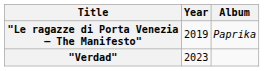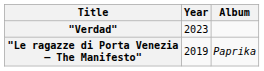 <table class="wikitable plainrowheaders" style="text-align:center;">
 <tr>
 <th scope="col" style="width:17em;">Title</th>
 <th scope="col">Year</th>
 <th scope="col">Album</th>
 </tr>
 <tr>
+<th scope="row">"Verdad" <br> </th>
+<td>2023</td>
+<td></td>
+</tr>
+<tr>
 <th scope="row">"Le ragazze di Porta Venezia – The Manifesto" <br> </th>
 <td>2019</td>
 <td><em>Paprika</em></td>
 </tr>
-<tr>
-<th scope="row">"Verdad" <br> </th>
-<td>2023</td>
-<td></td>
-</tr>
 </table>
